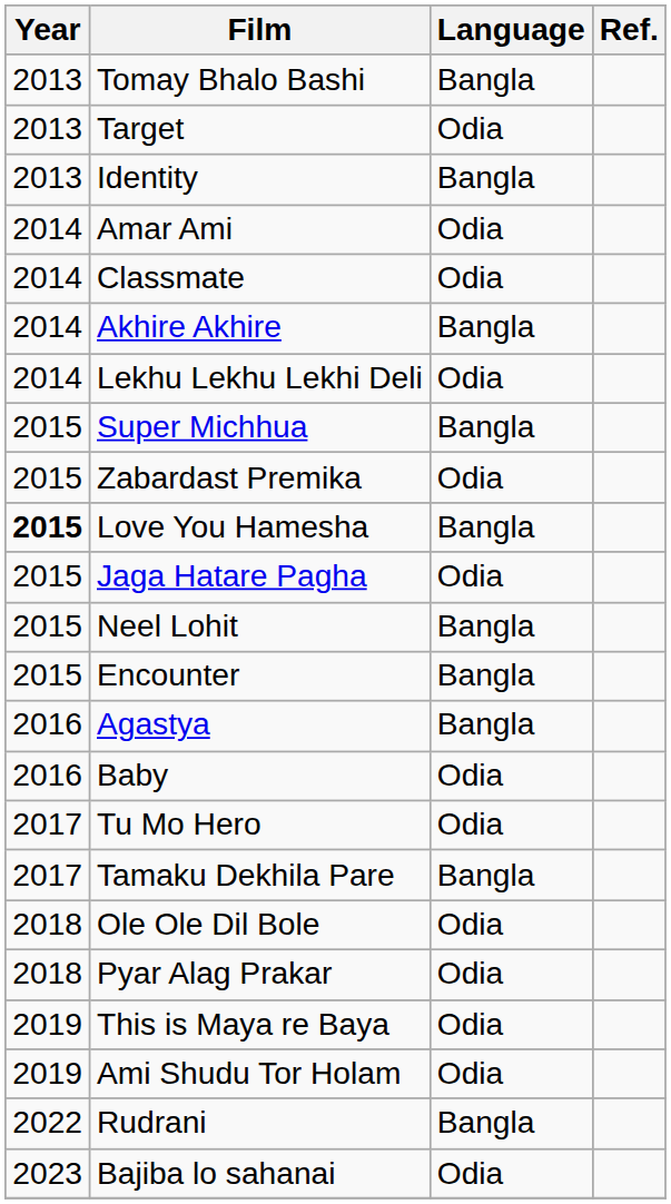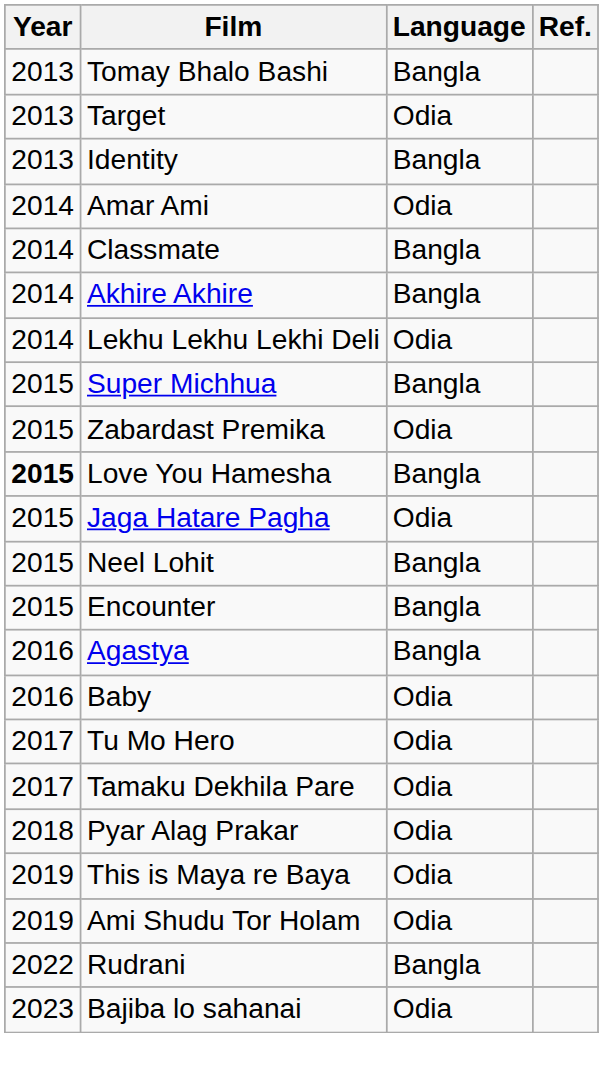 <table class="wikitable plainrowheaders sortable">
 <tr>
 <th scope="col">Year</th>
 <th scope="col">Film</th>
 <th scope="col">Language</th>
 <th scope="col">Ref.</th>
 </tr>
 <tr>
 <td>2013</td>
 <td>Tomay Bhalo Bashi</td>
 <td>Bangla</td>
 <td></td>
 </tr>
 <tr>
 <td>2013</td>
 <td>Target</td>
 <td>Odia</td>
 <td></td>
 </tr>
 <tr>
 <td>2013</td>
 <td>Identity</td>
 <td>Bangla</td>
 <td></td>
 </tr>
 <tr>
 <td>2014</td>
 <td>Amar Ami</td>
 <td>Odia</td>
 <td></td>
 </tr>
 <tr>
 <td>2014</td>
 <td>Classmate</td>
-<td>Odia</td>
+<td>Bangla</td>
 <td></td>
 </tr>
 <tr>
 <td>2014</td>
 <td><a href='#'>Akhire Akhire</a></td>
 <td>Bangla</td>
 <td></td>
 </tr>
 <tr>
 <td>2014</td>
 <td>Lekhu Lekhu Lekhi Deli</td>
 <td>Odia</td>
 <td></td>
 </tr>
 <tr>
 <td>2015</td>
 <td><a href='#'>Super Michhua</a></td>
 <td>Bangla</td>
 <td></td>
 </tr>
 <tr>
 <td>2015</td>
 <td>Zabardast Premika</td>
 <td>Odia</td>
 <td></td>
 </tr>
 <tr>
 <td><strong>2015</strong></td>
 <td>Love You Hamesha</td>
 <td>Bangla</td>
 <td></td>
 </tr>
 <tr>
 <td>2015</td>
 <td><a href='#'>Jaga Hatare Pagha</a></td>
 <td>Odia</td>
 <td></td>
 </tr>
 <tr>
 <td>2015</td>
 <td>Neel Lohit</td>
 <td>Bangla</td>
 <td></td>
 </tr>
 <tr>
 <td>2015</td>
 <td>Encounter</td>
 <td>Bangla</td>
 <td></td>
 </tr>
 <tr>
 <td>2016</td>
 <td><a href='#'>Agastya</a></td>
 <td>Bangla</td>
 <td></td>
 </tr>
 <tr>
 <td>2016</td>
 <td>Baby</td>
 <td>Odia</td>
 <td></td>
 </tr>
 <tr>
 <td>2017</td>
 <td>Tu Mo Hero</td>
 <td>Odia</td>
 <td></td>
 </tr>
 <tr>
 <td>2017</td>
 <td>Tamaku Dekhila Pare</td>
-<td>Bangla</td>
-<td></td>
-</tr>
-<tr>
-<td>2018</td>
-<td>Ole Ole Dil Bole</td>
 <td>Odia</td>
 <td></td>
 </tr>
 <tr>
 <td>2018</td>
 <td>Pyar Alag Prakar</td>
 <td>Odia</td>
 <td></td>
 </tr>
 <tr>
 <td>2019</td>
 <td>This is Maya re Baya</td>
 <td>Odia</td>
 <td></td>
 </tr>
 <tr>
 <td>2019</td>
 <td>Ami Shudu Tor Holam</td>
 <td>Odia</td>
 <td></td>
 </tr>
 <tr>
 <td>2022</td>
 <td>Rudrani</td>
 <td>Bangla</td>
 <td></td>
 </tr>
 <tr>
 <td>2023</td>
 <td>Bajiba lo sahanai</td>
 <td>Odia</td>
 <td></td>
 </tr>
 <tr>
 </tr>
 </table>
